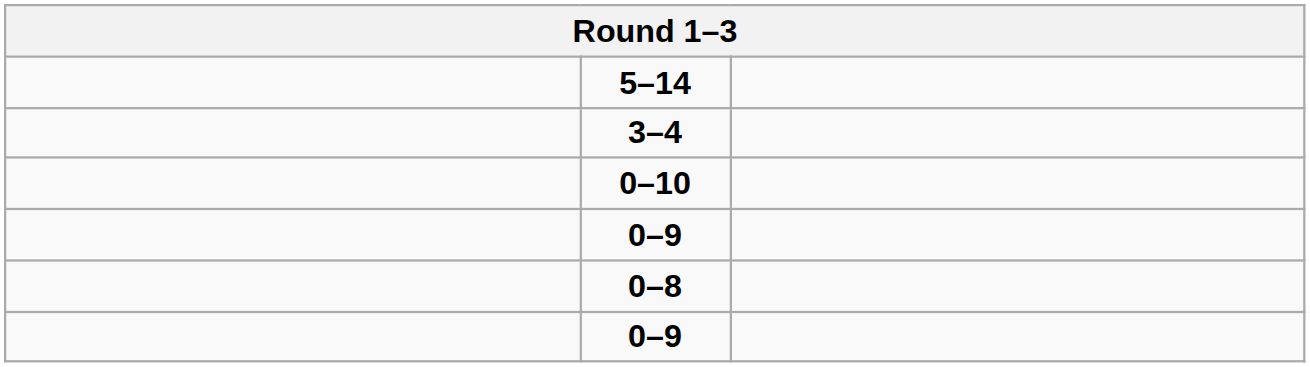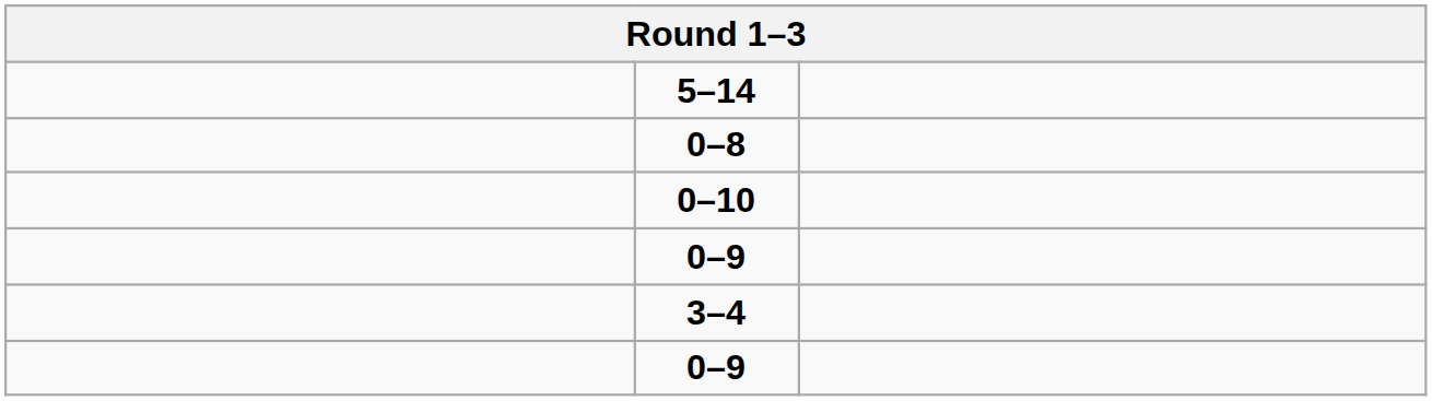 <table class="wikitable" style="text-align: center; font-size:90% ">
 <tr>
 <th colspan="3">Round 1–3</th>
 </tr>
 <tr>
 <td align="left" width="250"></td>
 <td align="center" width="60"><strong>5–14</strong></td>
 <td align="left" width="250"><strong></strong></td>
 </tr>
 <tr>
 <td align="left" width="250"></td>
-<td align="center" width="60"><strong>3–4</strong></td>
+<td align="center" width="60"><strong>0–8</strong></td>
 <td align="left" width="250"><strong></strong></td>
 </tr>
 <tr>
 <td align="left" width="250"></td>
 <td align="center" width="60"><strong>0–10</strong></td>
 <td align="left" width="250"><strong></strong></td>
 </tr>
 <tr>
 <td align="left" width="250"></td>
 <td align="center" width="60"><strong>0–9</strong></td>
 <td align="left" width="250"><strong></strong></td>
 </tr>
 <tr>
 <td align="left" width="250"></td>
-<td align="center" width="60"><strong>0–8</strong></td>
+<td align="center" width="60"><strong>3–4</strong></td>
 <td align="left" width="250"><strong></strong></td>
 </tr>
 <tr>
 <td align="left" width="250"></td>
 <td align="center" width="60"><strong>0–9</strong></td>
 <td align="left" width="250"><strong></strong></td>
 </tr>
 </table>
